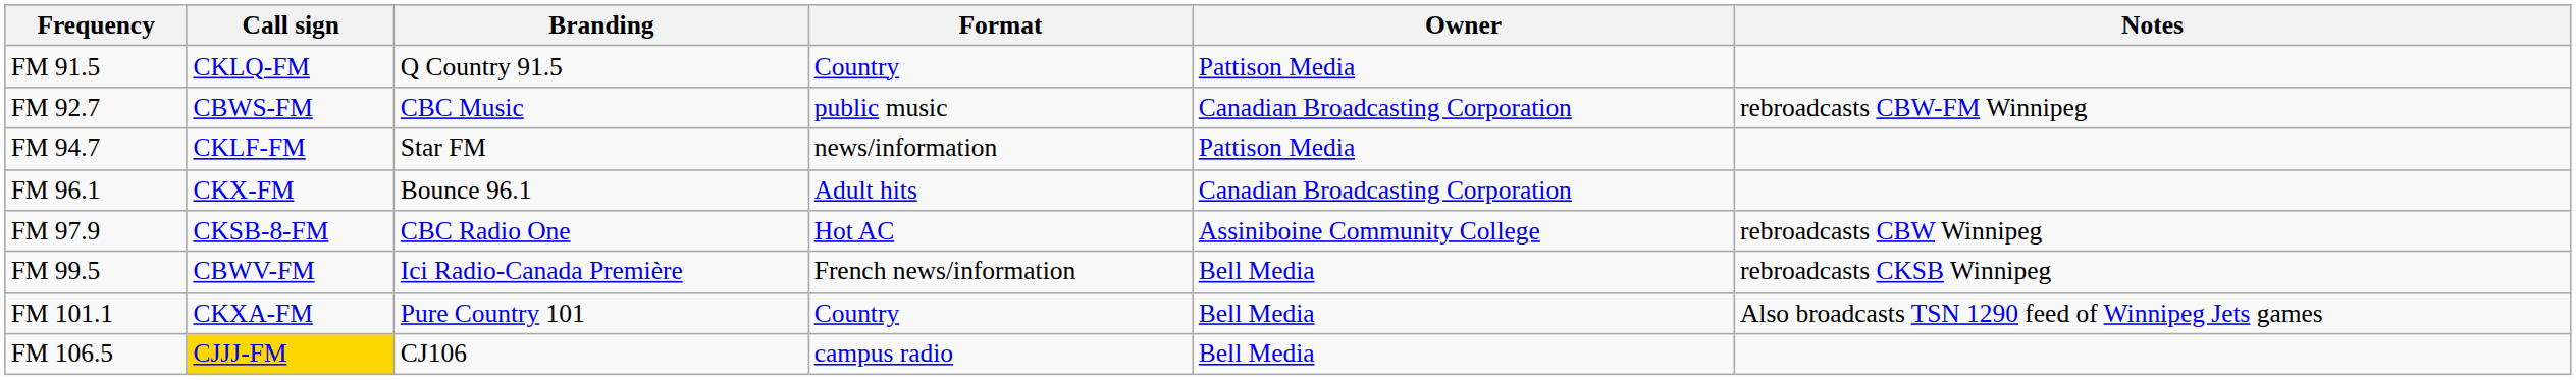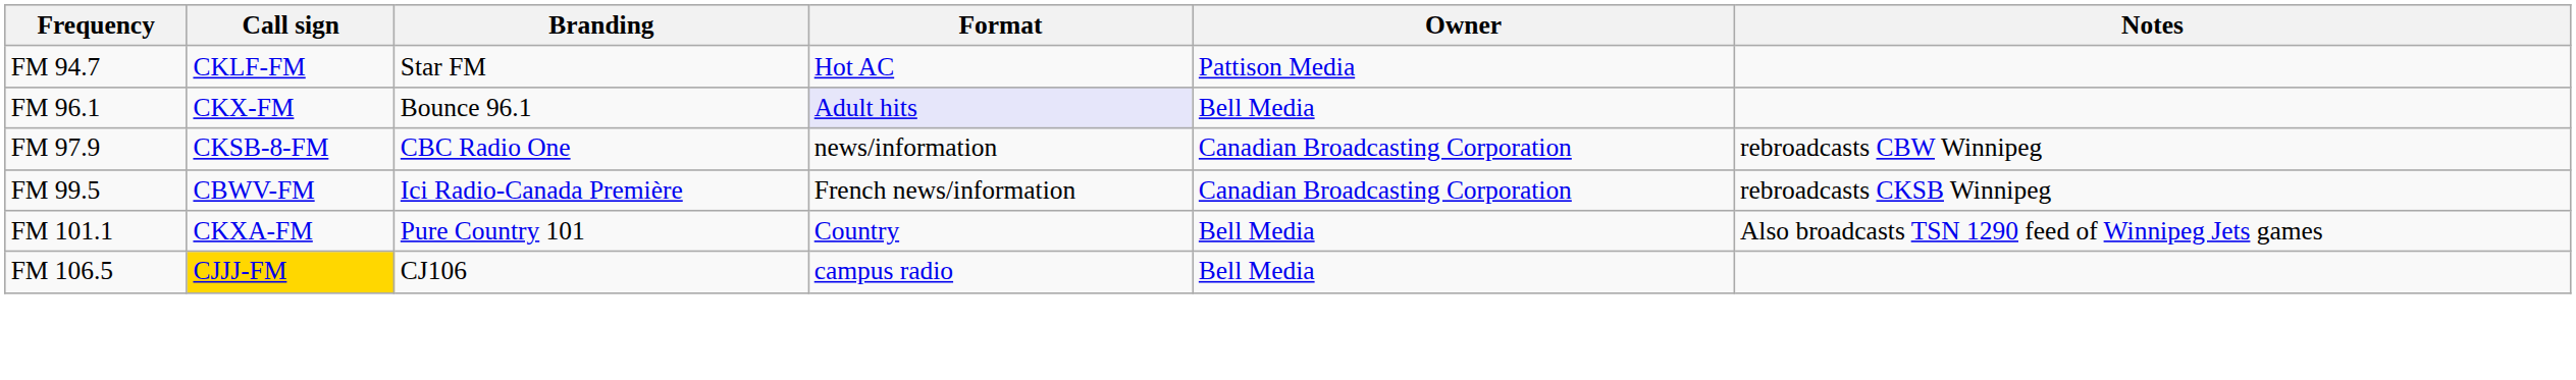 <table class="wikitable sortable"  width="100%">
 <tr>
 <th>Frequency</th>
 <th>Call sign</th>
 <th>Branding</th>
 <th>Format</th>
 <th>Owner</th>
 <th>Notes</th>
 </tr>
 <tr>
-<td>FM 91.5</td>
-<td><a href='#'>CKLQ-FM</a></td>
-<td>Q Country 91.5</td>
-<td><a href='#'>Country</a></td>
-<td><a href='#'>Pattison Media</a></td>
-<td></td>
-</tr>
-<tr>
-<td>FM 92.7</td>
-<td><a href='#'>CBWS-FM</a></td>
-<td><a href='#'>CBC Music</a></td>
-<td><a href='#'>public</a> music</td>
-<td><a href='#'>Canadian Broadcasting Corporation</a></td>
-<td>rebroadcasts <a href='#'>CBW-FM</a> Winnipeg</td>
-</tr>
-<tr>
 <td>FM 94.7</td>
 <td><a href='#'>CKLF-FM</a></td>
 <td>Star FM</td>
-<td>news/information</td>
+<td><a href='#'>Hot AC</a></td>
 <td><a href='#'>Pattison Media</a></td>
 <td></td>
 </tr>
 <tr>
 <td>FM 96.1</td>
 <td><a href='#'>CKX-FM</a></td>
 <td>Bounce 96.1</td>
-<td><a href='#'>Adult hits</a></td>
-<td><a href='#'>Canadian Broadcasting Corporation</a></td>
+<td style="background: lavender;"><a href='#'>Adult hits</a></td>
+<td><a href='#'>Bell Media</a></td>
 <td></td>
 </tr>
 <tr>
 <td>FM 97.9</td>
 <td><a href='#'>CKSB-8-FM</a></td>
 <td><a href='#'>CBC Radio One</a></td>
-<td><a href='#'>Hot AC</a></td>
-<td><a href='#'>Assiniboine Community College</a></td>
+<td>news/information</td>
+<td><a href='#'>Canadian Broadcasting Corporation</a></td>
 <td>rebroadcasts <a href='#'>CBW</a> Winnipeg</td>
 </tr>
 <tr>
 <td>FM 99.5</td>
 <td><a href='#'>CBWV-FM</a></td>
 <td><a href='#'>Ici Radio-Canada Première</a></td>
 <td>French news/information</td>
-<td><a href='#'>Bell Media</a></td>
+<td><a href='#'>Canadian Broadcasting Corporation</a></td>
 <td>rebroadcasts <a href='#'>CKSB</a> Winnipeg</td>
 </tr>
 <tr>
 <td>FM 101.1</td>
 <td><a href='#'>CKXA-FM</a></td>
 <td><a href='#'>Pure Country</a> 101</td>
 <td><a href='#'>Country</a></td>
 <td><a href='#'>Bell Media</a></td>
 <td>Also broadcasts <a href='#'>TSN 1290</a> feed of <a href='#'>Winnipeg Jets</a> games</td>
 </tr>
 <tr>
 <td>FM 106.5</td>
 <td style="background: gold;"><a href='#'>CJJJ-FM</a></td>
 <td>CJ106</td>
 <td><a href='#'>campus radio</a></td>
 <td><a href='#'>Bell Media</a></td>
 <td></td>
 </tr>
 </table>
